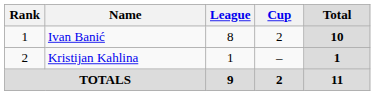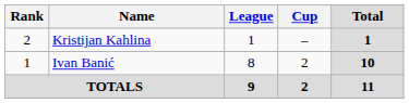 <table class="wikitable" style="font-size: 95%; text-align: center;">
 <tr>
 <th width=40>Rank</th>
 <th width=180>Name</th>
 <th width=50><a href='#'>League</a></th>
 <th width=50><a href='#'>Cup</a></th>
 <th width=70 style="background: #DCDCDC">Total</th>
 </tr>
 <tr>
+<td rowspan=1>2</td>
+<td style="text-align:left;"> <a href='#'>Kristijan Kahlina</a></td>
+<td>1</td>
+<td>–</td>
+<th style="background: #DCDCDC">1</th>
+</tr>
+<tr>
 <td rowspan=1>1</td>
 <td style="text-align:left;"> <a href='#'>Ivan Banić</a></td>
 <td>8</td>
 <td>2</td>
 <th style="background: #DCDCDC">10</th>
-</tr>
-<tr>
-<td rowspan=1>2</td>
-<td style="text-align:left;"> <a href='#'>Kristijan Kahlina</a></td>
-<td>1</td>
-<td>–</td>
-<th style="background: #DCDCDC">1</th>
 </tr>
 <tr>
 <th colspan="2" align="center" style="background: #DCDCDC">TOTALS</th>
 <th style="background: #DCDCDC">9</th>
 <th style="background: #DCDCDC">2</th>
 <th style="background: #DCDCDC">11</th>
 </tr>
 </table>
